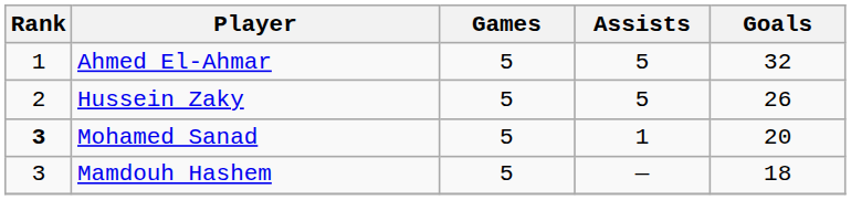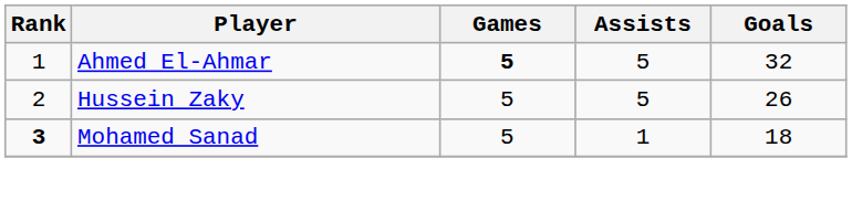 <table class="wikitable sortable" style="text-align: center">
 <tr>
 <th width="10">Rank</th>
 <th width="200">Player</th>
 <th width="70">Games</th>
 <th width="70">Assists</th>
 <th width="70">Goals</th>
 </tr>
 <tr>
 <td>1</td>
 <td align="left"><a href='#'>Ahmed El-Ahmar</a></td>
-<td>5</td>
+<td><strong>5</strong></td>
 <td>5</td>
 <td>32</td>
 </tr>
 <tr>
 <td>2</td>
 <td align="left"><a href='#'>Hussein Zaky</a></td>
 <td>5</td>
 <td>5</td>
 <td>26</td>
 </tr>
 <tr>
 <td><strong>3</strong></td>
 <td align="left"><a href='#'>Mohamed Sanad</a></td>
 <td>5</td>
 <td>1</td>
-<td>20</td>
-</tr>
-<tr>
-<td>3</td>
-<td align="left"><a href='#'>Mamdouh Hashem</a></td>
-<td>5</td>
-<td>—</td>
 <td>18</td>
 </tr>
 <tr>
 </tr>
 </table>
